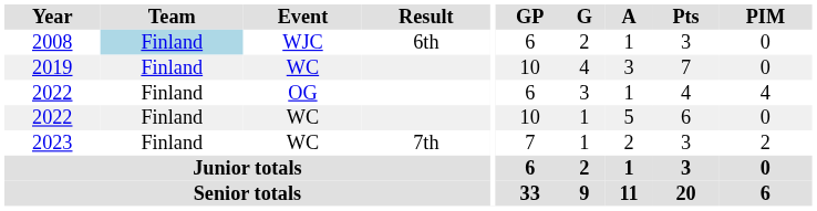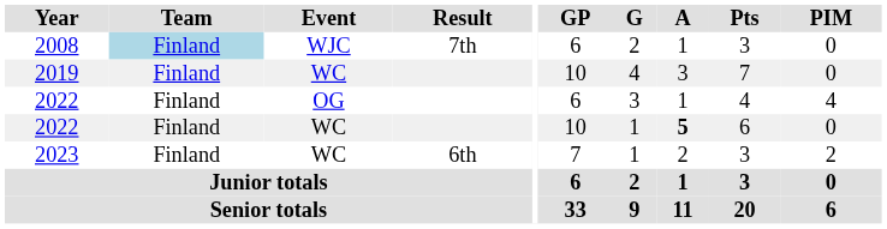 <table border="0" cellpadding="1" cellspacing="0" ID="Table3" style="text-align:center; width:40em">
 <tr ALIGN="center" bgcolor="#e0e0e0">
 <th>Year</th>
 <th>Team</th>
 <th>Event</th>
 <th>Result</th>
 <th rowspan="99" bgcolor="#ffffff"></th>
 <th>GP</th>
 <th>G</th>
 <th>A</th>
 <th>Pts</th>
 <th>PIM</th>
 </tr>
 <tr>
 <td><a href='#'>2008</a></td>
 <td style="background: lightblue;"><a href='#'>Finland</a></td>
 <td><a href='#'>WJC</a></td>
-<td>6th</td>
+<td>7th</td>
 <td>6</td>
 <td>2</td>
 <td>1</td>
 <td>3</td>
 <td>0</td>
 </tr>
 <tr bgcolor="#f0f0f0">
 <td><a href='#'>2019</a></td>
 <td><a href='#'>Finland</a></td>
 <td><a href='#'>WC</a></td>
 <td></td>
 <td>10</td>
 <td>4</td>
 <td>3</td>
 <td>7</td>
 <td>0</td>
 </tr>
 <tr>
 <td><a href='#'>2022</a></td>
 <td>Finland</td>
 <td><a href='#'>OG</a></td>
 <td></td>
 <td>6</td>
 <td>3</td>
 <td>1</td>
 <td>4</td>
 <td>4</td>
 </tr>
 <tr bgcolor="#f0f0f0">
 <td><a href='#'>2022</a></td>
 <td>Finland</td>
 <td>WC</td>
 <td></td>
 <td>10</td>
 <td>1</td>
-<td>5</td>
+<td><strong>5</strong></td>
 <td>6</td>
 <td>0</td>
 </tr>
 <tr>
 <td><a href='#'>2023</a></td>
 <td>Finland</td>
 <td>WC</td>
-<td>7th</td>
+<td>6th</td>
 <td>7</td>
 <td>1</td>
 <td>2</td>
 <td>3</td>
 <td>2</td>
 </tr>
 <tr>
 </tr>
 <tr bgcolor="#e0e0e0">
 <th colspan=4>Junior totals</th>
 <th>6</th>
 <th>2</th>
 <th>1</th>
 <th>3</th>
 <th>0</th>
 </tr>
 <tr bgcolor="#e0e0e0">
 <th colspan=4>Senior totals</th>
 <th>33</th>
 <th>9</th>
 <th>11</th>
 <th>20</th>
 <th>6</th>
 </tr>
 </table>
